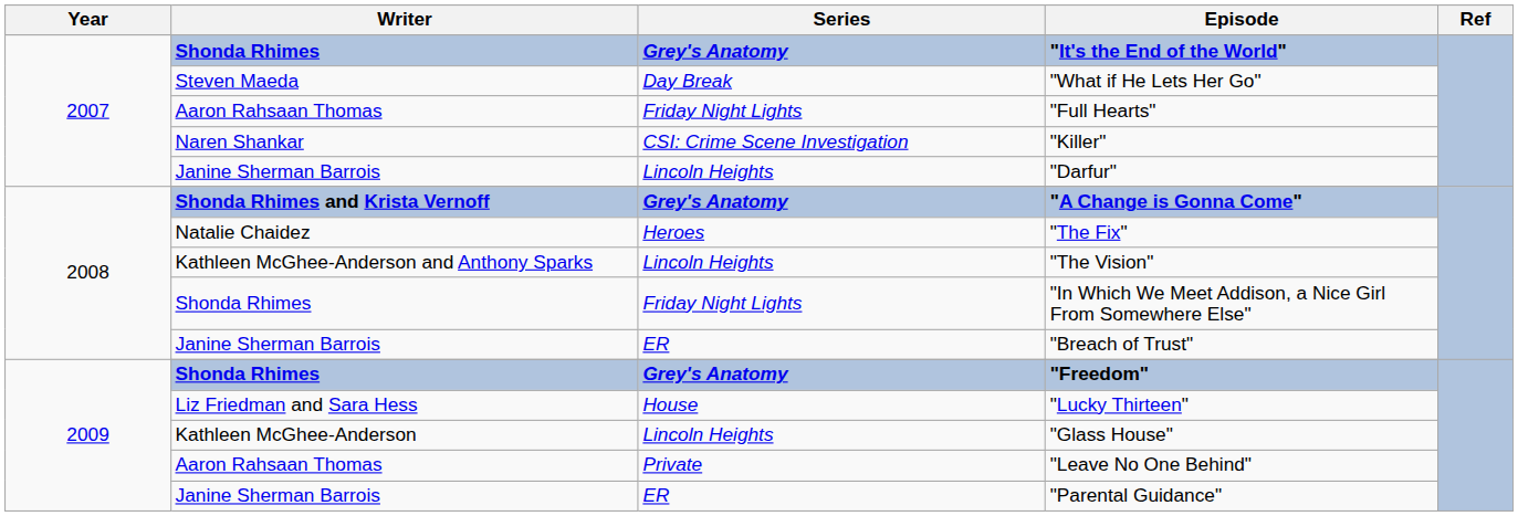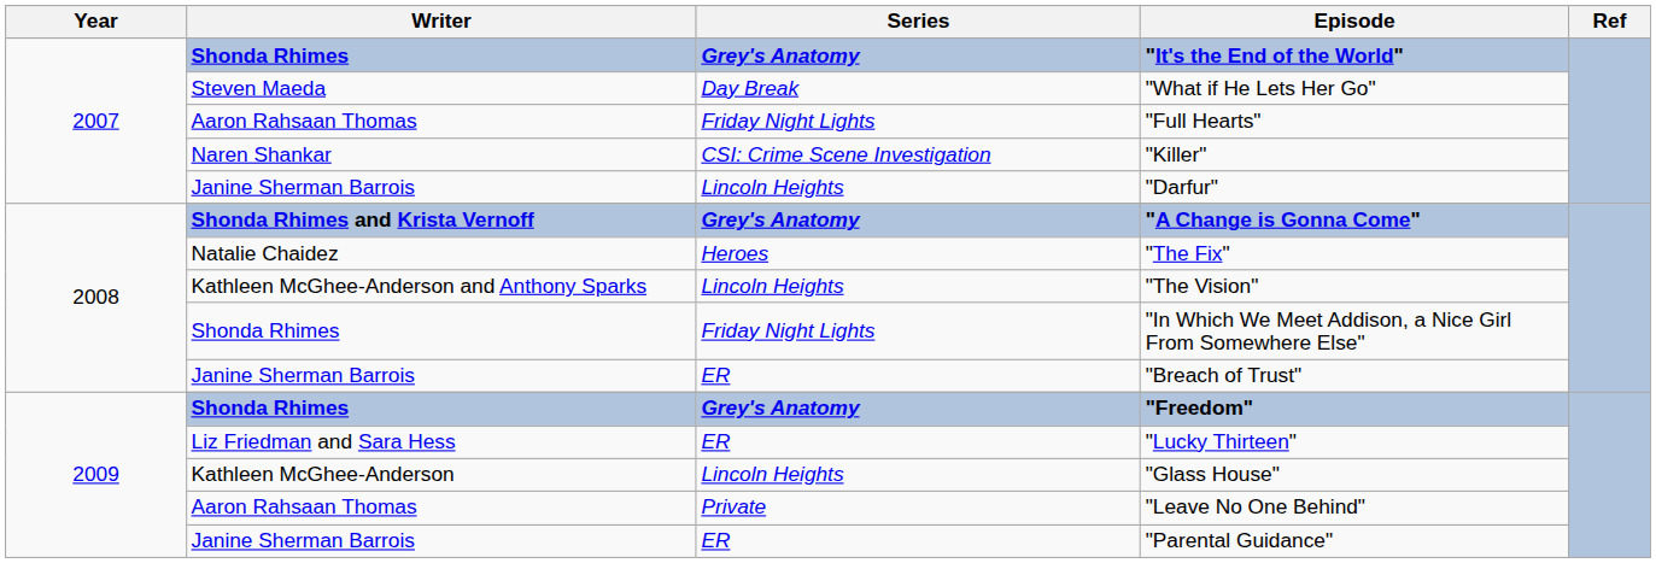 <table class="wikitable" style="width:100%;">
 <tr style="background:#bebebe;">
 <th style="width:11%;">Year</th>
 <th style="width:31%;">Writer</th>
 <th style="width:27%;">Series</th>
 <th style="width:26%;">Episode</th>
 <th style="width:5%;">Ref</th>
 </tr>
 <tr>
 <td rowspan="6" align="center"><a href='#'>2007</a></td>
 </tr>
 <tr style="background:#B0C4DE">
 <td><strong><a href='#'>Shonda Rhimes</a></strong></td>
 <td><strong><em><a href='#'>Grey's Anatomy</a></em></strong></td>
 <td><strong>"<a href='#'>It's the End of the World</a>"</strong></td>
 <td rowspan="6" align="center"></td>
 </tr>
 <tr>
 <td><a href='#'>Steven Maeda</a></td>
 <td><em><a href='#'>Day Break</a></em></td>
 <td>"What if He Lets Her Go"</td>
 </tr>
 <tr>
 <td><a href='#'>Aaron Rahsaan Thomas</a></td>
 <td><em><a href='#'>Friday Night Lights</a></em></td>
 <td>"Full Hearts"</td>
 </tr>
 <tr>
 <td><a href='#'>Naren Shankar</a></td>
 <td><em><a href='#'>CSI: Crime Scene Investigation</a></em></td>
 <td>"Killer"</td>
 </tr>
 <tr>
 <td><a href='#'>Janine Sherman Barrois</a></td>
 <td><em><a href='#'>Lincoln Heights</a></em></td>
 <td>"Darfur"</td>
 </tr>
 <tr>
 <td rowspan="6" align="center">2008</td>
 </tr>
 <tr style="background:#B0C4DE">
 <td><strong><a href='#'>Shonda Rhimes</a> and <a href='#'>Krista Vernoff</a></strong></td>
 <td><strong><em><a href='#'>Grey's Anatomy</a></em></strong></td>
 <td><strong>"<a href='#'>A Change is Gonna Come</a>"</strong></td>
 <td rowspan="6" align="center"></td>
 </tr>
 <tr>
 <td>Natalie Chaidez</td>
 <td><em><a href='#'>Heroes</a></em></td>
 <td>"<a href='#'>The Fix</a>"</td>
 </tr>
 <tr>
 <td>Kathleen McGhee-Anderson and <a href='#'>Anthony Sparks</a></td>
 <td><em><a href='#'>Lincoln Heights</a></em></td>
 <td>"The Vision"</td>
 </tr>
 <tr>
 <td><a href='#'>Shonda Rhimes</a></td>
 <td><em><a href='#'>Friday Night Lights</a></em></td>
 <td>"In Which We Meet Addison, a Nice Girl From Somewhere Else"</td>
 </tr>
 <tr>
 <td><a href='#'>Janine Sherman Barrois</a></td>
 <td><em><a href='#'>ER</a></em></td>
 <td>"Breach of Trust"</td>
 </tr>
 <tr>
 <td rowspan="6" align="center"><a href='#'>2009</a></td>
 </tr>
 <tr style="background:#B0C4DE">
 <td><strong><a href='#'>Shonda Rhimes</a></strong></td>
 <td><strong><em><a href='#'>Grey's Anatomy</a></em></strong></td>
 <td><strong>"Freedom" </strong></td>
 <td rowspan="6" align="center"></td>
 </tr>
 <tr>
 <td><a href='#'>Liz Friedman</a> and <a href='#'>Sara Hess</a></td>
-<td><em><a href='#'>House</a></em></td>
+<td><em><a href='#'>ER</a></em></td>
 <td>"<a href='#'>Lucky Thirteen</a>"</td>
 </tr>
 <tr>
 <td>Kathleen McGhee-Anderson</td>
 <td><em><a href='#'>Lincoln Heights</a></em></td>
 <td>"Glass House"</td>
 </tr>
 <tr>
 <td><a href='#'>Aaron Rahsaan Thomas</a></td>
 <td><em><a href='#'>Private</a></em></td>
 <td>"Leave No One Behind"</td>
 </tr>
 <tr>
 <td><a href='#'>Janine Sherman Barrois</a></td>
 <td><em><a href='#'>ER</a></em></td>
 <td>"Parental Guidance"</td>
 </tr>
 </table>
